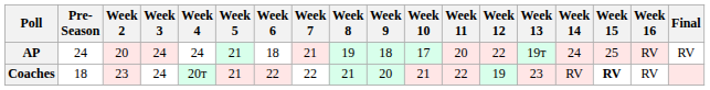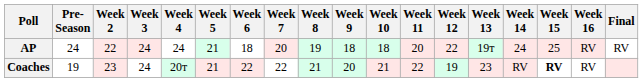 <table class="wikitable" style="white-space:nowrap;font-size:90%">
 <tr>
 <th>Poll</th>
 <th>Pre-<br>Season</th>
 <th>Week<br>2</th>
 <th>Week<br>3</th>
 <th>Week<br>4</th>
 <th>Week<br>5</th>
 <th>Week<br>6</th>
 <th>Week<br>7</th>
 <th>Week<br>8</th>
 <th>Week<br>9</th>
 <th>Week<br>10</th>
 <th>Week<br>11</th>
 <th>Week<br>12</th>
 <th>Week<br>13</th>
 <th>Week<br>14</th>
 <th>Week<br>15</th>
 <th>Week<br>16</th>
 <th>Final</th>
 </tr>
 <tr style="text-align:center;">
 <th>AP</th>
 <td style="background:#FFF;">24</td>
-<td style="background:#FFE6E6;">20</td>
+<td style="background:#FFE6E6;">22</td>
 <td style="background:#FFE6E6;">24</td>
 <td style="background:#FFF;">24</td>
 <td style="background:#D8FFEB;">21</td>
 <td style="background:#FFF;">18</td>
-<td style="background:#FFE6E6;">21</td>
+<td style="background:#FFE6E6;">20</td>
 <td style="background:#D8FFEB;">19</td>
 <td style="background:#D8FFEB;">18</td>
-<td style="background:#D8FFEB;">17</td>
+<td style="background:#D8FFEB;">18</td>
 <td style="background:#FFE6E6;">20</td>
 <td style="background:#FFE6E6;">22</td>
 <td style="background:#D8FFEB;">19т</td>
 <td style="background:#FFE6E6;">24</td>
 <td style="background:#FFE6E6;">25</td>
 <td style="background:#FFE6E6;">RV</td>
 <td style="background:#FFF;">RV</td>
 </tr>
 <tr style="text-align:center;">
 <th>Coaches</th>
-<td style="background:#FFF;">18</td>
+<td style="background:#FFF;">19</td>
 <td style="background:#FFE6E6;">23</td>
 <td style="background:#FFF;">24</td>
 <td style="background:#D8FFEB;">20т</td>
 <td style="background:#FFE6E6;">21</td>
 <td style="background:#FFE6E6;">22</td>
 <td style="background:#FFF;">22</td>
 <td style="background:#D8FFEB;">21</td>
 <td style="background:#D8FFEB;">20</td>
 <td style="background:#FFE6E6;">21</td>
 <td style="background:#FFE6E6;">22</td>
 <td style="background:#D8FFEB;">19</td>
 <td style="background:#FFE6E6;">23</td>
 <td style="background:#FFE6E6;">RV</td>
 <td style="background:#FFF;"><strong>RV</strong></td>
 <td style="background:#FFF;">RV</td>
 <td style="background:#FFE6E6;"></td>
 </tr>
 </table>
